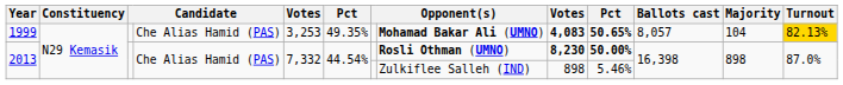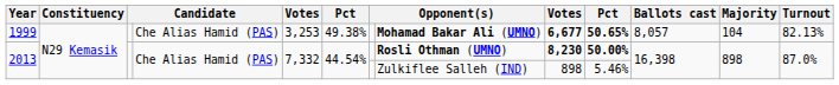 <table class="wikitable" style="margin:0.5em ; font-size:95%">
 <tr>
 <th>Year</th>
 <th>Constituency</th>
 <th colspan=2>Candidate</th>
 <th>Votes</th>
 <th>Pct</th>
 <th colspan=2>Opponent(s)</th>
 <th>Votes</th>
 <th>Pct</th>
 <th>Ballots cast</th>
 <th>Majority</th>
 <th>Turnout</th>
 </tr>
 <tr>
 <td><a href='#'>1999</a></td>
 <td rowspan=3>N29 <a href='#'>Kemasik</a></td>
 <td></td>
 <td>Che Alias Hamid (<a href='#'>PAS</a>)</td>
 <td align="right">3,253</td>
-<td>49.35%</td>
+<td>49.38%</td>
 <td></td>
 <td><strong>Mohamad Bakar Ali</strong> (<a href='#'><strong>UMNO</strong></a>)</td>
-<td align="right"><strong>4,083</strong></td>
+<td align="right"><strong>6,677</strong></td>
 <td><strong>50.65%</strong></td>
 <td>8,057</td>
 <td>104</td>
-<td style="background: gold;">82.13%</td>
+<td>82.13%</td>
 </tr>
 <tr>
 <td rowspan=2><a href='#'>2013</a></td>
 <td rowspan=2 ></td>
 <td rowspan=2>Che Alias Hamid (<a href='#'>PAS</a>)</td>
 <td rowspan=2 align="right">7,332</td>
 <td rowspan=2>44.54%</td>
 <td></td>
 <td><strong>Rosli Othman</strong> (<a href='#'><strong>UMNO</strong></a>)</td>
 <td align="right"><strong>8,230</strong></td>
 <td><strong>50.00%</strong></td>
 <td rowspan=2>16,398</td>
 <td rowspan=2>898</td>
 <td rowspan=2>87.0%</td>
 </tr>
 <tr>
 <td></td>
 <td>Zulkiflee Salleh (<a href='#'>IND</a>)</td>
 <td align="right">898</td>
 <td align=right>5.46%</td>
 </tr>
 </table>
